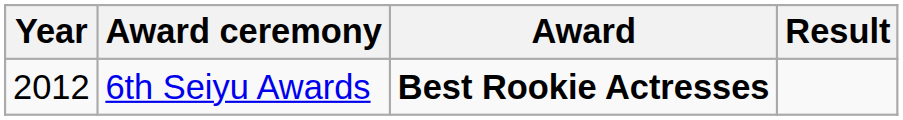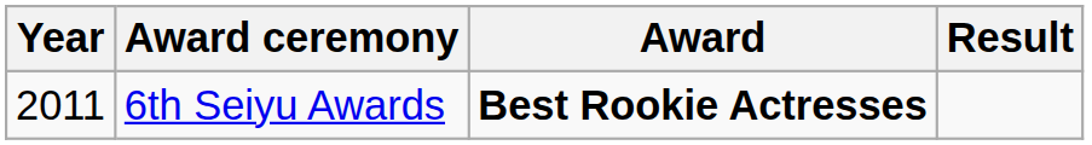 <table class="wikitable sortable">
 <tr>
 <th>Year</th>
 <th>Award ceremony</th>
 <th>Award</th>
 <th>Result</th>
 </tr>
 <tr>
-<td>2012</td>
+<td>2011</td>
 <td><a href='#'>6th Seiyu Awards</a></td>
 <td><strong>Best Rookie Actresses</strong></td>
 <td></td>
 </tr>
 </table>
